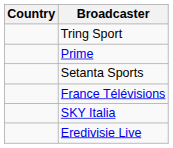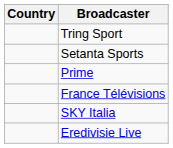 <table class="wikitable">
 <tr>
 <th>Country</th>
 <th>Broadcaster</th>
 </tr>
 <tr>
 <td></td>
 <td>Tring Sport</td>
 </tr>
 <tr>
 <td></td>
-<td><a href='#'>Prime</a></td>
+<td>Setanta Sports</td>
 </tr>
 <tr>
 <td></td>
-<td>Setanta Sports</td>
+<td><a href='#'>Prime</a></td>
 </tr>
 <tr>
 <td></td>
 <td><a href='#'>France Télévisions</a></td>
 </tr>
 <tr>
 <td></td>
 <td><a href='#'>SKY Italia</a></td>
 </tr>
 <tr>
 <td></td>
 <td><a href='#'>Eredivisie Live</a></td>
 </tr>
 </table>
